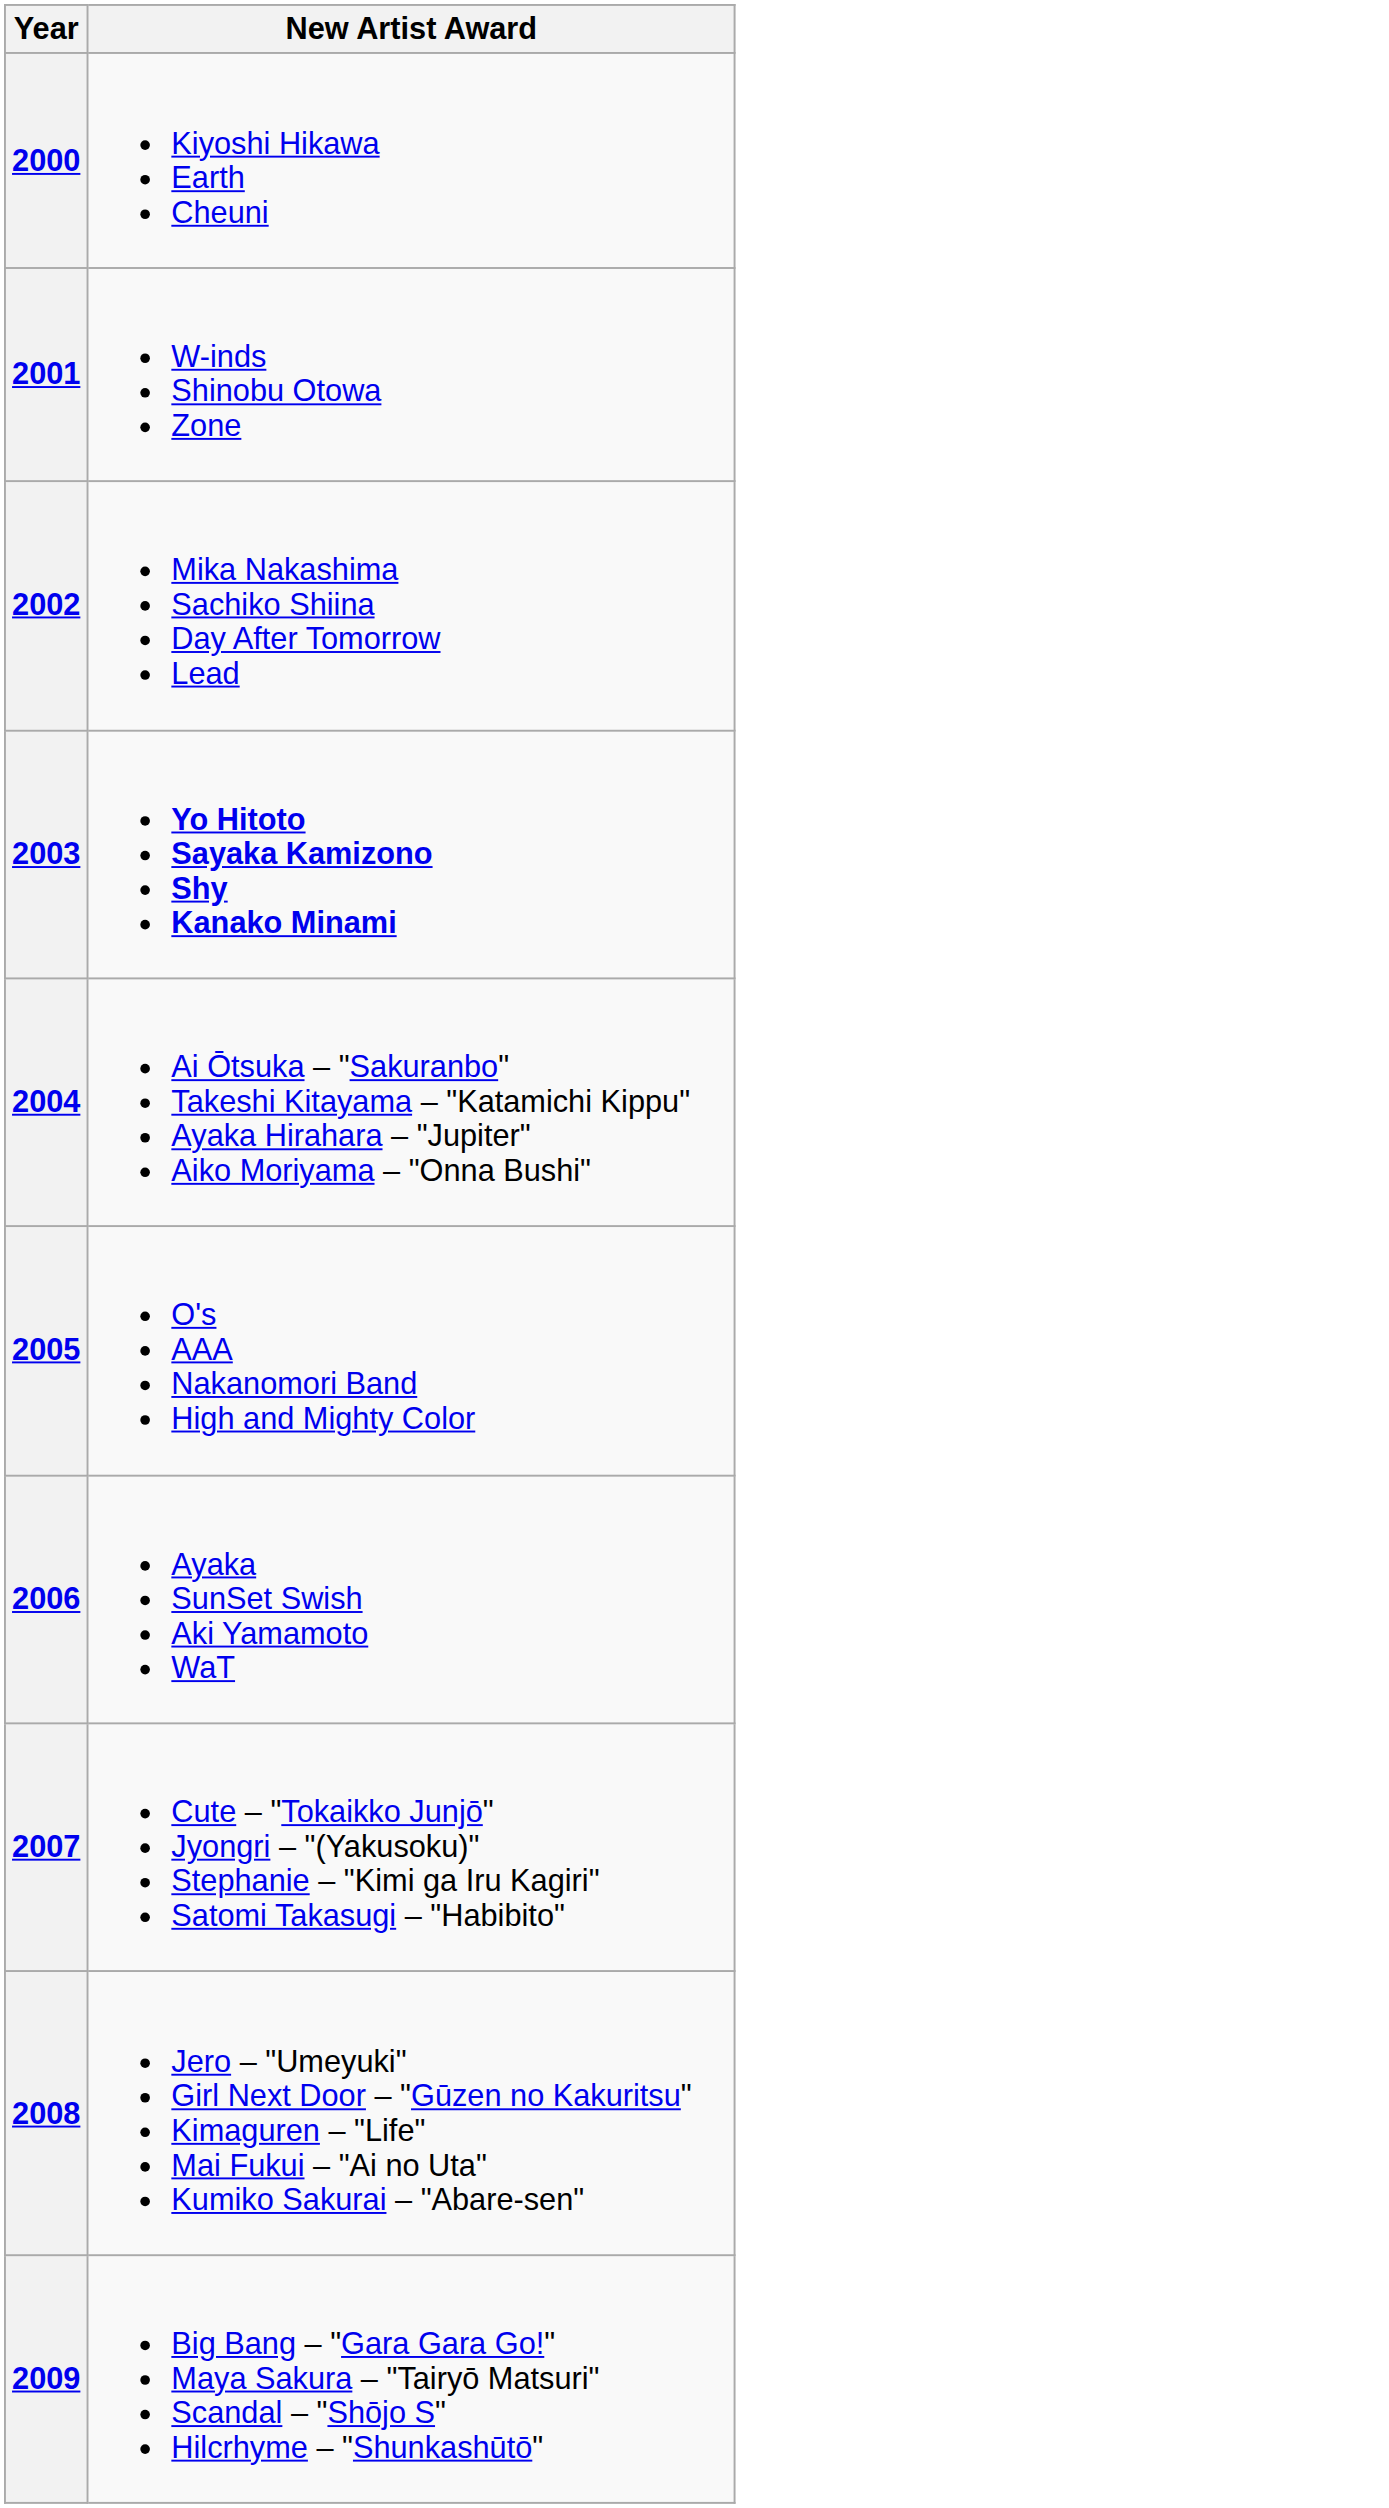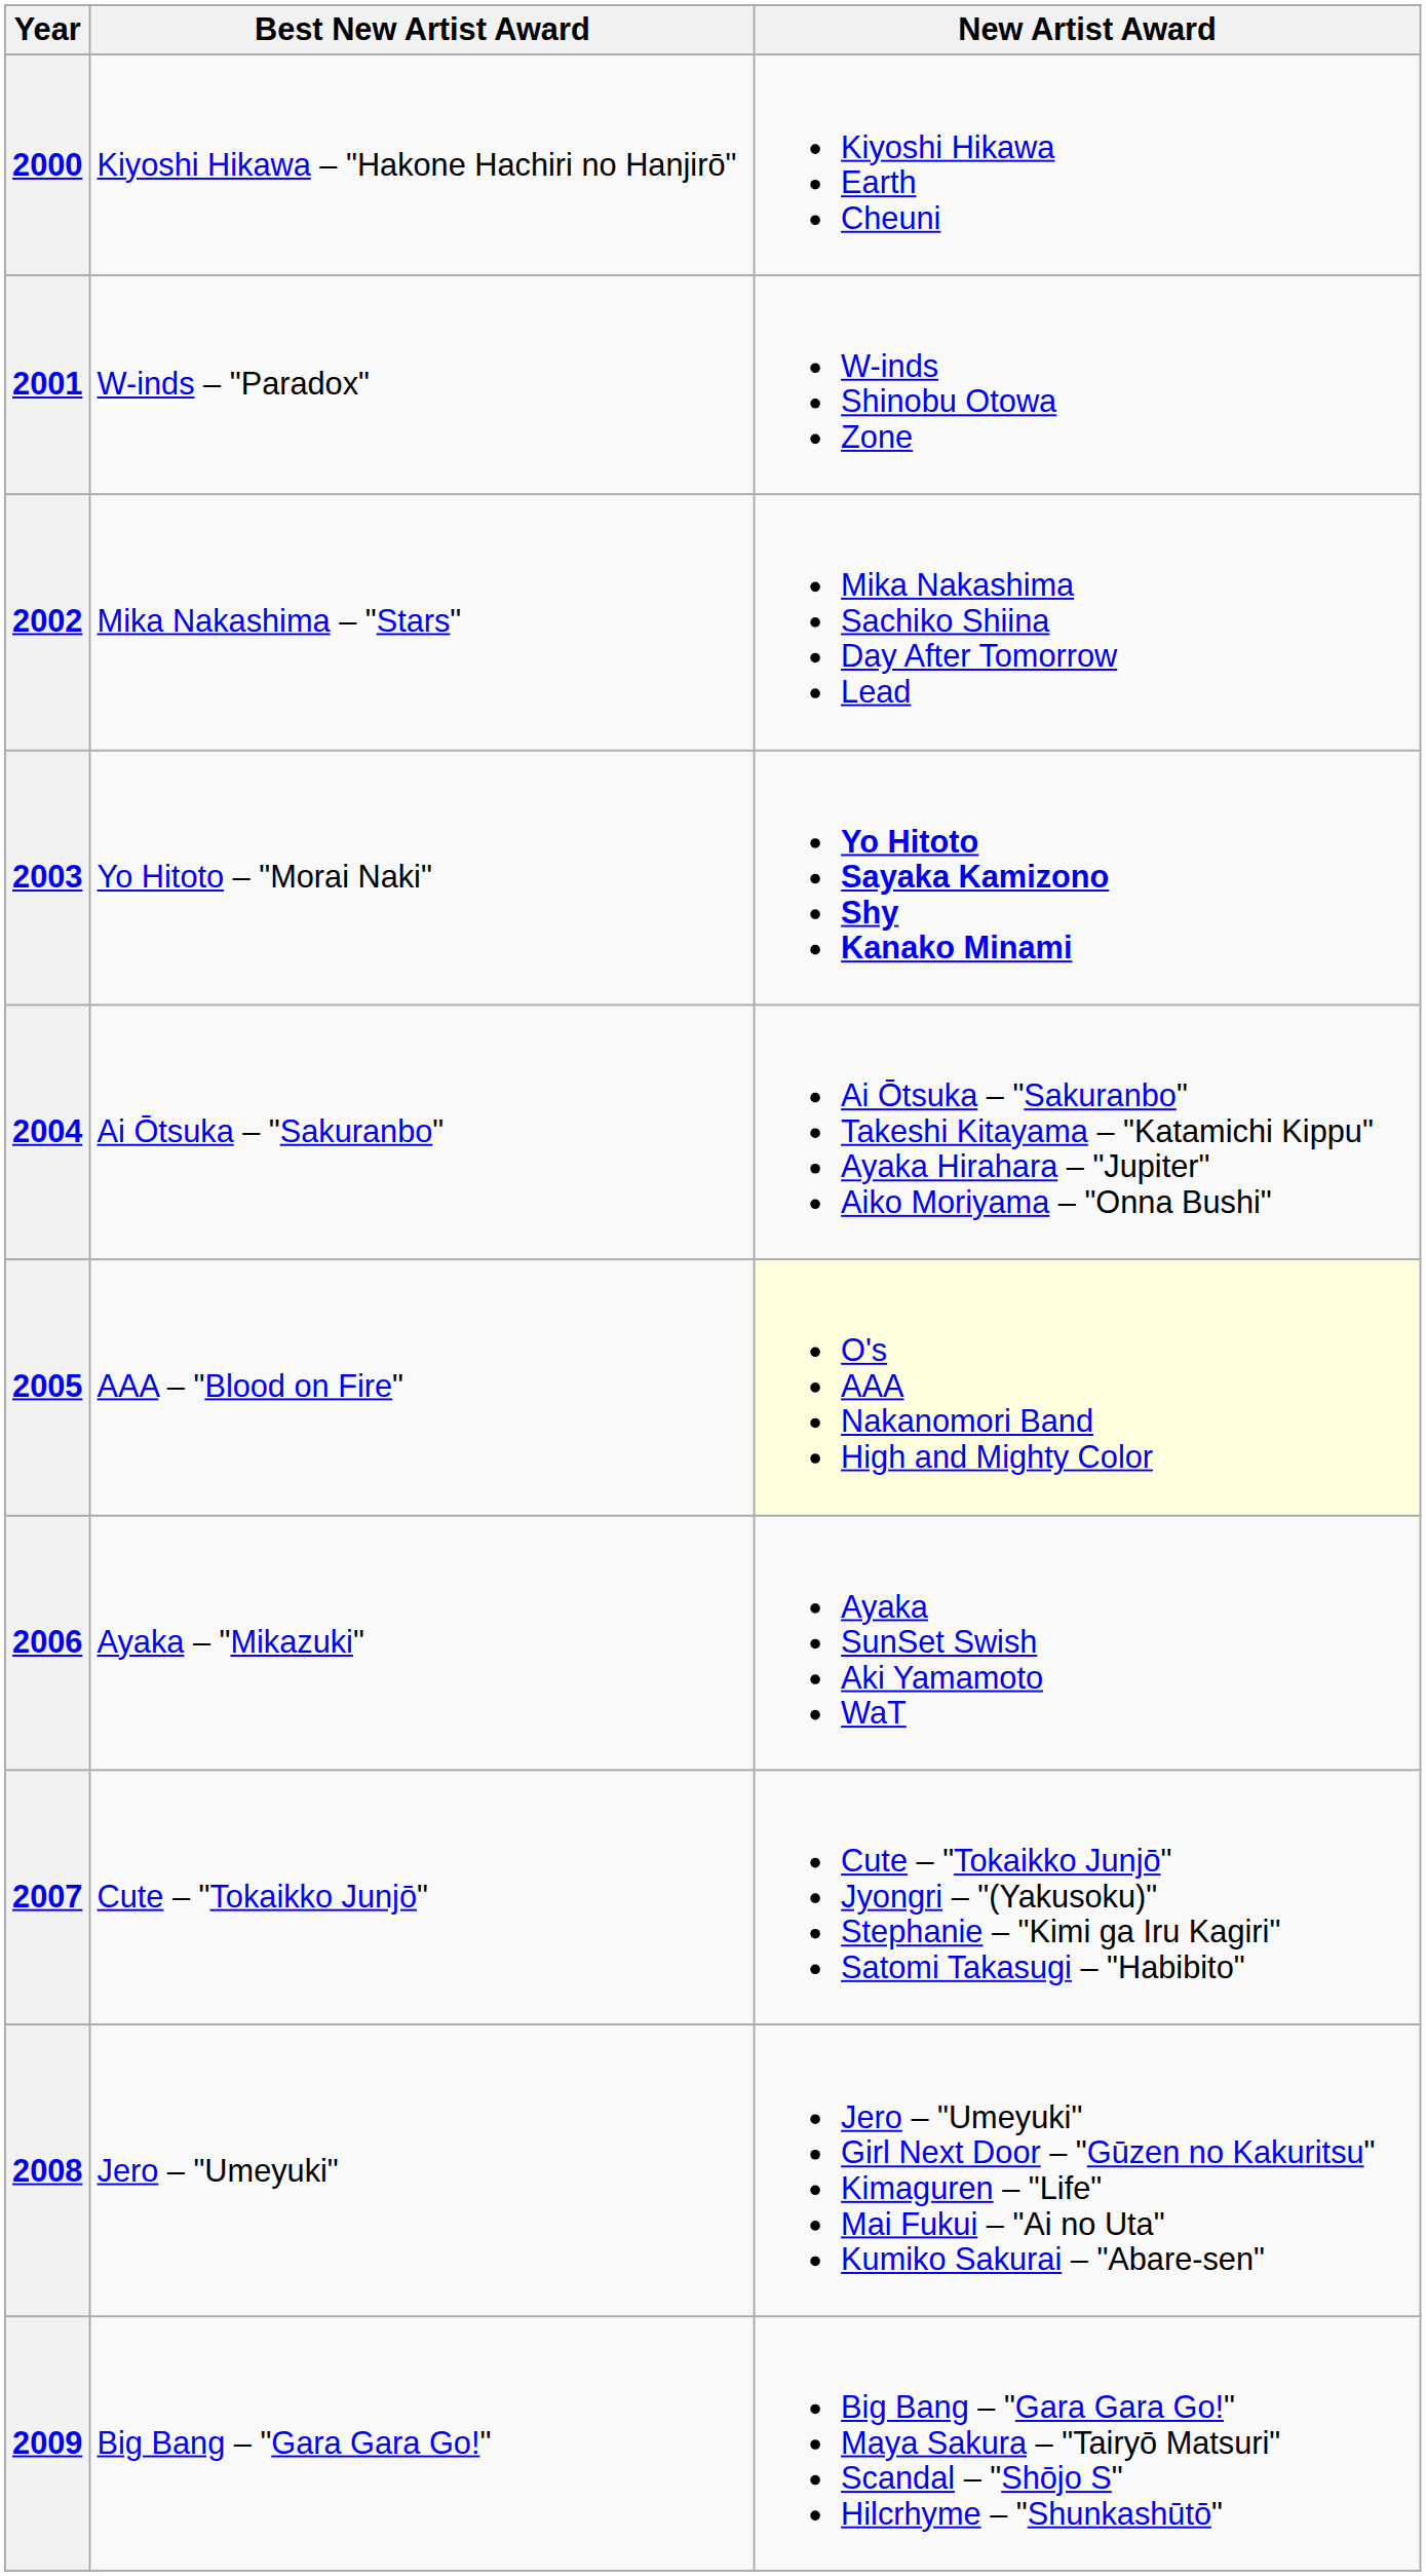 <table class="wikitable plainrowheaders">
 <tr>
 <th scope="col" width=30px>Year</th>
+<th scope="col" width=330px>Best New Artist Award</th>
 <th scope="col" width=330px>New Artist Award</th>
 </tr>
 <tr>
 <th scope="row" align="center"><a href='#'>2000</a></th>
+<td><a href='#'>Kiyoshi Hikawa</a> – "Hakone Hachiri no Hanjirō"</td>
 <td><br><ul><li><a href='#'>Kiyoshi Hikawa</a></li><li><a href='#'>Earth</a></li><li><a href='#'>Cheuni</a></li></ul></td>
 </tr>
 <tr>
 <th scope="row" align="center"><a href='#'>2001</a></th>
+<td><a href='#'>W-inds</a> – "Paradox"</td>
 <td><br><ul><li><a href='#'>W-inds</a></li><li><a href='#'>Shinobu Otowa</a></li><li><a href='#'>Zone</a></li></ul></td>
 </tr>
 <tr>
 <th scope="row" align="center"><a href='#'>2002</a></th>
+<td><a href='#'>Mika Nakashima</a> – "<a href='#'>Stars</a>"</td>
 <td><br><ul><li><a href='#'>Mika Nakashima</a></li><li><a href='#'>Sachiko Shiina</a></li><li><a href='#'>Day After Tomorrow</a></li><li><a href='#'>Lead</a></li></ul></td>
 </tr>
 <tr>
 <th scope="row" align="center"><a href='#'>2003</a></th>
+<td><a href='#'>Yo Hitoto</a> – "Morai Naki"</td>
 <td><strong><br><ul><li><a href='#'>Yo Hitoto</a></li><li><a href='#'>Sayaka Kamizono</a></li><li><a href='#'>Shy</a></li><li><a href='#'>Kanako Minami</a></li></ul></strong></td>
 </tr>
 <tr>
 <th scope="row" align="center"><a href='#'>2004</a></th>
+<td><a href='#'>Ai Ōtsuka</a> – "<a href='#'>Sakuranbo</a>"</td>
 <td><br><ul><li><a href='#'>Ai Ōtsuka</a> – "<a href='#'>Sakuranbo</a>"</li><li><a href='#'>Takeshi Kitayama</a> – "Katamichi Kippu"</li><li><a href='#'>Ayaka Hirahara</a> – "Jupiter"</li><li><a href='#'>Aiko Moriyama</a> – "Onna Bushi"</li></ul></td>
 </tr>
 <tr>
 <th scope="row" align="center"><a href='#'>2005</a></th>
-<td><br><ul><li><a href='#'>O's</a></li><li><a href='#'>AAA</a></li><li><a href='#'>Nakanomori Band</a></li><li><a href='#'>High and Mighty Color</a></li></ul></td>
+<td><a href='#'>AAA</a> – "<a href='#'>Blood on Fire</a>"</td>
+<td style="background: lightyellow;"><br><ul><li><a href='#'>O's</a></li><li><a href='#'>AAA</a></li><li><a href='#'>Nakanomori Band</a></li><li><a href='#'>High and Mighty Color</a></li></ul></td>
 </tr>
 <tr>
 <th scope="row" align="center"><a href='#'>2006</a></th>
+<td><a href='#'>Ayaka</a> – "<a href='#'>Mikazuki</a>"</td>
 <td><br><ul><li><a href='#'>Ayaka</a></li><li><a href='#'>SunSet Swish</a></li><li><a href='#'>Aki Yamamoto</a></li><li><a href='#'>WaT</a></li></ul></td>
 </tr>
 <tr>
 <th scope="row" align="center"><a href='#'>2007</a></th>
+<td><a href='#'>Cute</a> – "<a href='#'>Tokaikko Junjō</a>"</td>
 <td><br><ul><li><a href='#'>Cute</a> – "<a href='#'>Tokaikko Junjō</a>"</li><li><a href='#'>Jyongri</a> – "(Yakusoku)"</li><li><a href='#'>Stephanie</a> – "Kimi ga Iru Kagiri"</li><li><a href='#'>Satomi Takasugi</a> – "Habibito"</li></ul></td>
 </tr>
 <tr>
 <th scope="row" align="center"><a href='#'>2008</a></th>
+<td><a href='#'>Jero</a> – "Umeyuki"</td>
 <td><br><ul><li><a href='#'>Jero</a> – "Umeyuki"</li><li><a href='#'>Girl Next Door</a> – "<a href='#'>Gūzen no Kakuritsu</a>"</li><li><a href='#'>Kimaguren</a> – "Life"</li><li><a href='#'>Mai Fukui</a> – "Ai no Uta"</li><li><a href='#'>Kumiko Sakurai</a> – "Abare-sen"</li></ul></td>
 </tr>
 <tr>
 <th scope="row" align="center"><a href='#'>2009</a></th>
+<td><a href='#'>Big Bang</a> – "<a href='#'>Gara Gara Go!</a>"</td>
 <td><br><ul><li><a href='#'>Big Bang</a> – "<a href='#'>Gara Gara Go!</a>"</li><li><a href='#'>Maya Sakura</a> – "Tairyō Matsuri"</li><li><a href='#'>Scandal</a> – "<a href='#'>Shōjo S</a>"</li><li><a href='#'>Hilcrhyme</a> – "<a href='#'>Shunkashūtō</a>"</li></ul></td>
 </tr>
 </table>
